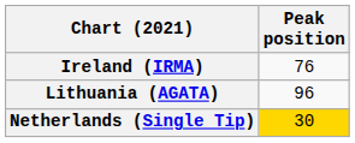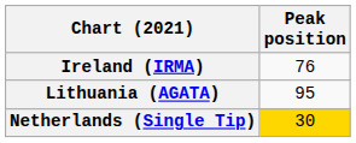 <table class="wikitable sortable plainrowheaders" style="text-align:center">
 <tr>
 <th scope="col">Chart (2021)</th>
 <th scope="col">Peak<br>position</th>
 </tr>
 <tr>
 <th scope="row">Ireland (<a href='#'>IRMA</a>)</th>
 <td>76</td>
 </tr>
 <tr>
 <th scope="row">Lithuania (<a href='#'>AGATA</a>)</th>
-<td>96</td>
+<td>95</td>
 </tr>
 <tr>
 <th scope="row">Netherlands (<a href='#'>Single Tip</a>)</th>
 <td style="background: gold;">30</td>
 </tr>
 </table>
